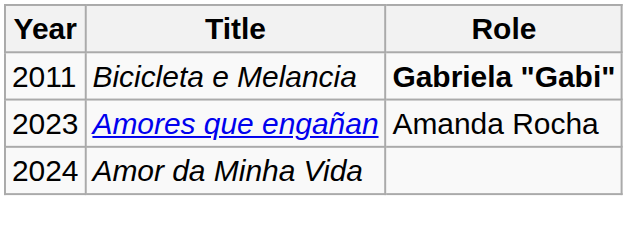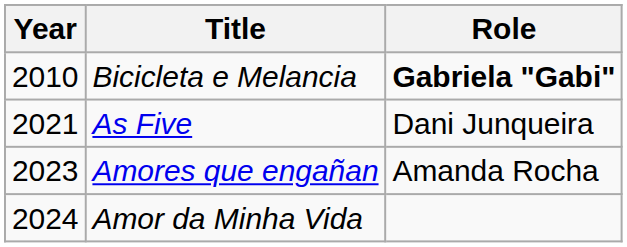 <table class="wikitable" style="font-size:95%;">
 <tr>
 <th>Year</th>
 <th>Title</th>
 <th>Role</th>
 </tr>
 <tr>
-<td>2011</td>
+<td>2010</td>
 <td><em>Bicicleta e Melancia</em></td>
 <td><strong>Gabriela "Gabi"</strong></td>
+</tr>
+<tr>
+<td>2021</td>
+<td><em><a href='#'>As Five</a></em></td>
+<td>Dani Junqueira</td>
 </tr>
 <tr>
 <td>2023</td>
 <td><em><a href='#'>Amores que engañan</a></em></td>
 <td>Amanda Rocha</td>
 </tr>
 <tr>
 <td>2024</td>
 <td><em>Amor da Minha Vida</em></td>
 <td></td>
 </tr>
 </table>
